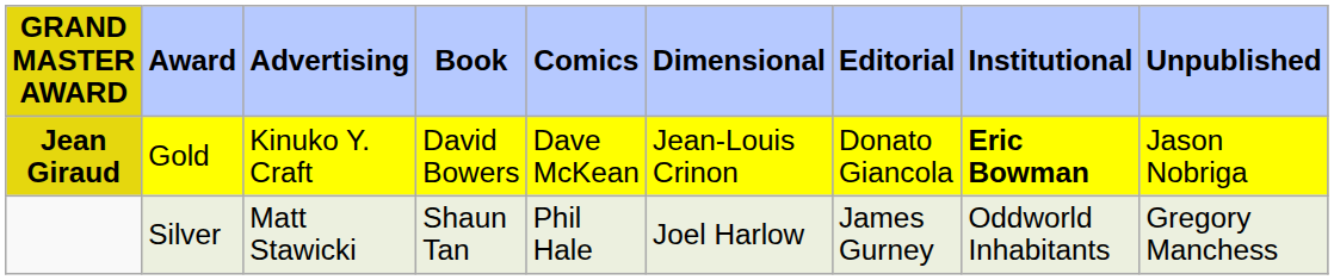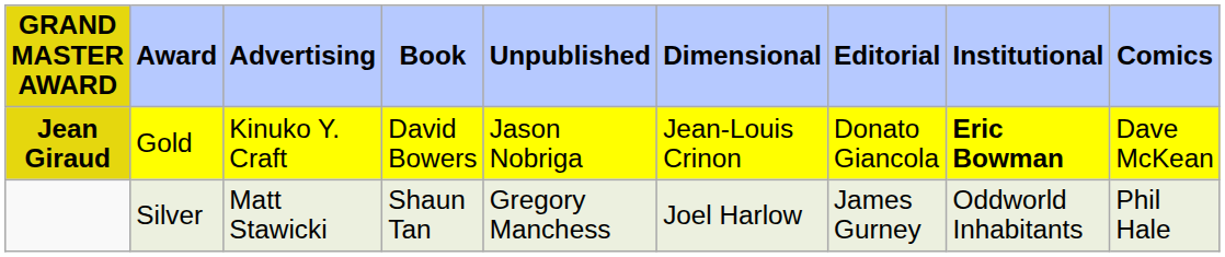 <table class="wikitable">
 <tr>
 <th style="background:#e5d70e">GRAND MASTER AWARD</th>
 <th style="background:#b6c9ff">Award</th>
 <th style="background:#b6c9ff">Advertising</th>
 <th style="background:#b6c9ff">Book</th>
-<th style="background:#b6c9ff">Comics</th>
+<th style="background:#b6c9ff">Unpublished</th>
 <th style="background:#b6c9ff">Dimensional</th>
 <th style="background:#b6c9ff">Editorial</th>
 <th style="background:#b6c9ff">Institutional</th>
-<th style="background:#b6c9ff">Unpublished</th>
+<th style="background:#b6c9ff">Comics</th>
 </tr>
 <tr>
 <td style="background:#e5d70e" align="center"><strong>Jean Giraud</strong></td>
 <td style="background:#ffff00">Gold</td>
 <td style="background:#ffff00">Kinuko Y. Craft</td>
 <td style="background:#ffff00">David Bowers</td>
-<td style="background:#ffff00">Dave McKean</td>
+<td style="background:#ffff00">Jason Nobriga</td>
 <td style="background:#ffff00">Jean-Louis Crinon</td>
 <td style="background:#ffff00">Donato Giancola</td>
 <td style="background:#ffff00"><strong>Eric Bowman</strong></td>
-<td style="background:#ffff00">Jason Nobriga</td>
+<td style="background:#ffff00">Dave McKean</td>
 </tr>
 <tr>
 <td></td>
 <td style="background:#ecf0df">Silver</td>
 <td style="background:#ecf0df">Matt Stawicki</td>
 <td style="background:#ecf0df">Shaun Tan</td>
-<td style="background:#ecf0df">Phil Hale</td>
+<td style="background:#ecf0df">Gregory Manchess</td>
 <td style="background:#ecf0df">Joel Harlow</td>
 <td style="background:#ecf0df">James Gurney</td>
 <td style="background:#ecf0df">Oddworld Inhabitants</td>
-<td style="background:#ecf0df">Gregory Manchess</td>
+<td style="background:#ecf0df">Phil Hale</td>
 </tr>
 </table>
